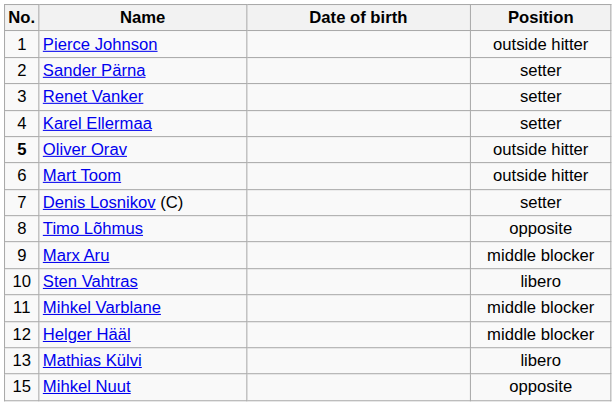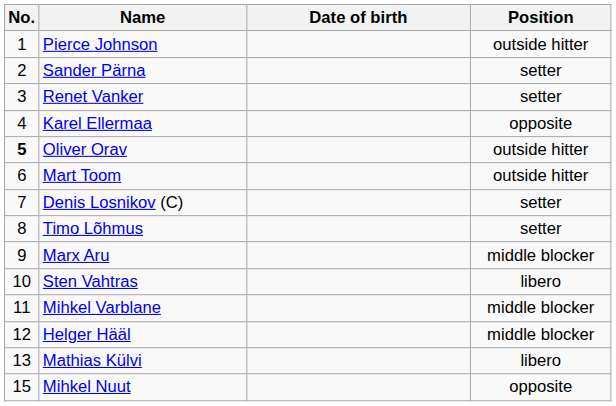 <table class="wikitable sortable" style="font-size:100%; text-align:center;">
 <tr>
 <th>No.</th>
 <th style="width:12em">Name</th>
 <th style="width:13em">Date of birth</th>
 <th style="width:8em">Position</th>
 </tr>
 <tr>
 <td>1</td>
 <td align=left> <a href='#'>Pierce Johnson</a></td>
 <td align=right></td>
 <td>outside hitter</td>
 </tr>
 <tr>
 <td>2</td>
 <td align=left> <a href='#'>Sander Pärna</a></td>
 <td align="right"></td>
 <td>setter</td>
 </tr>
 <tr>
 <td>3</td>
 <td align=left> <a href='#'>Renet Vanker</a></td>
 <td align="right"></td>
 <td>setter</td>
 </tr>
 <tr>
 <td>4</td>
 <td align=left> <a href='#'>Karel Ellermaa</a></td>
 <td align="right"></td>
-<td>setter</td>
+<td>opposite</td>
 </tr>
 <tr>
 <td><strong>5</strong></td>
 <td align=left> <a href='#'>Oliver Orav</a></td>
 <td align=right></td>
 <td>outside hitter</td>
 </tr>
 <tr>
 <td>6</td>
 <td align=left> <a href='#'>Mart Toom</a></td>
 <td align=right></td>
 <td>outside hitter</td>
 </tr>
 <tr>
 <td>7</td>
 <td align=left> <a href='#'>Denis Losnikov</a> (C)</td>
 <td align=right></td>
 <td>setter</td>
 </tr>
 <tr>
 <td>8</td>
 <td align=left> <a href='#'>Timo Lõhmus</a></td>
 <td align="right"></td>
-<td>opposite</td>
+<td>setter</td>
 </tr>
 <tr>
 <td>9</td>
 <td align=left> <a href='#'>Marx Aru</a></td>
 <td align="right"></td>
 <td>middle blocker</td>
 </tr>
 <tr>
 <td>10</td>
 <td align=left> <a href='#'>Sten Vahtras</a></td>
 <td align="right"></td>
 <td>libero</td>
 </tr>
 <tr>
 <td>11</td>
 <td align=left> <a href='#'>Mihkel Varblane</a></td>
 <td align="right"></td>
 <td>middle blocker</td>
 </tr>
 <tr>
 <td>12</td>
 <td align=left> <a href='#'>Helger Hääl</a></td>
 <td align="right"></td>
 <td>middle blocker</td>
 </tr>
 <tr>
 <td>13</td>
 <td align=left> <a href='#'>Mathias Külvi</a></td>
 <td align="right"></td>
 <td>libero</td>
 </tr>
 <tr>
 <td>15</td>
 <td align=left> <a href='#'>Mihkel Nuut</a></td>
 <td align="right"></td>
 <td>opposite</td>
 </tr>
 </table>
